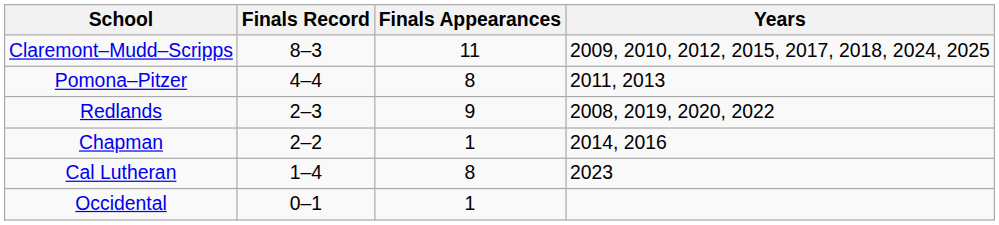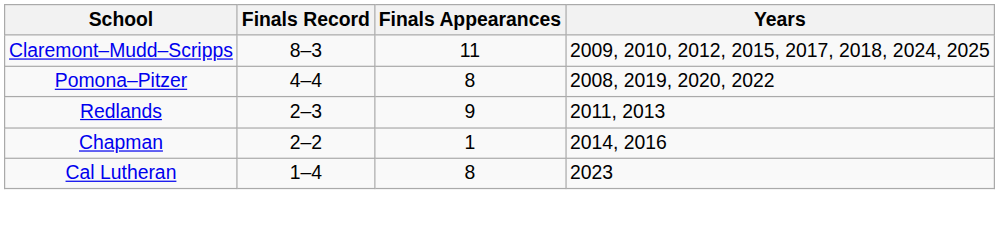 <table class="wikitable sortable" style="text-align:center;">
 <tr>
 <th>School</th>
 <th>Finals Record</th>
 <th>Finals Appearances</th>
 <th class=unsortable>Years</th>
 </tr>
 <tr>
 <td><a href='#'>Claremont–Mudd–Scripps</a></td>
 <td>8–3</td>
 <td>11</td>
 <td align=left>2009, 2010, 2012, 2015, 2017, 2018, 2024, 2025</td>
 </tr>
 <tr>
 <td><a href='#'>Pomona–Pitzer</a></td>
 <td>4–4</td>
 <td>8</td>
-<td align=left>2011, 2013</td>
+<td align=left>2008, 2019, 2020, 2022</td>
 </tr>
 <tr>
 <td><a href='#'>Redlands</a></td>
 <td>2–3</td>
 <td>9</td>
-<td align=left>2008, 2019, 2020, 2022</td>
+<td align=left>2011, 2013</td>
 </tr>
 <tr>
 <td><a href='#'>Chapman</a></td>
 <td>2–2</td>
 <td>1</td>
 <td align=left>2014, 2016</td>
 </tr>
 <tr>
 <td><a href='#'>Cal Lutheran</a></td>
 <td>1–4</td>
 <td>8</td>
 <td align=left>2023</td>
 </tr>
-<tr>
-<td><a href='#'>Occidental</a></td>
-<td>0–1</td>
-<td>1</td>
-<td align=left></td>
-</tr>
 </table>
